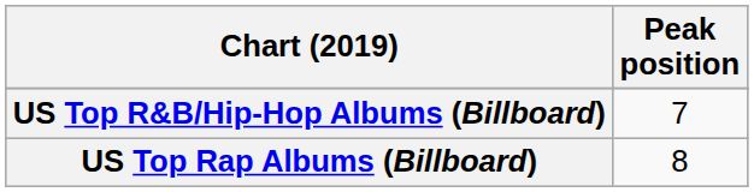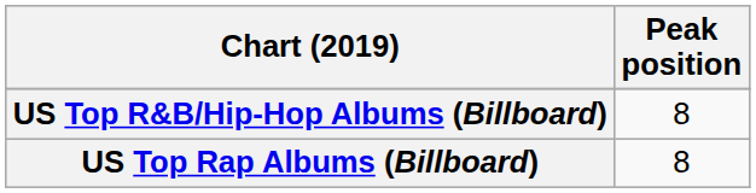 <table class="wikitable sortable plainrowheaders" style="text-align:center">
 <tr>
 <th scope="col">Chart (2019)</th>
 <th scope="col">Peak<br>position</th>
 </tr>
 <tr>
 </tr>
 <tr>
 </tr>
 <tr>
 <th scope="row">US <a href='#'>Top R&B/Hip-Hop Albums</a> (<em>Billboard</em>)</th>
-<td>7</td>
+<td>8</td>
 </tr>
 <tr>
 <th scope="row">US <a href='#'>Top Rap Albums</a> (<em>Billboard</em>)</th>
 <td>8</td>
 </tr>
 </table>
